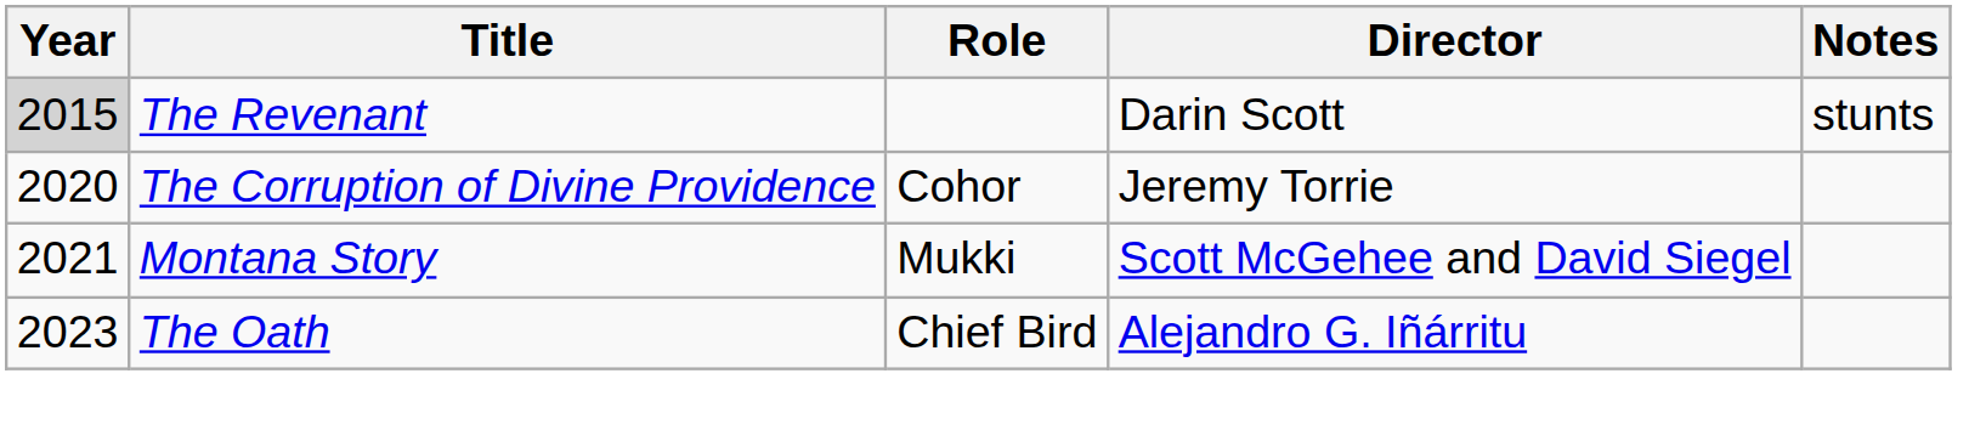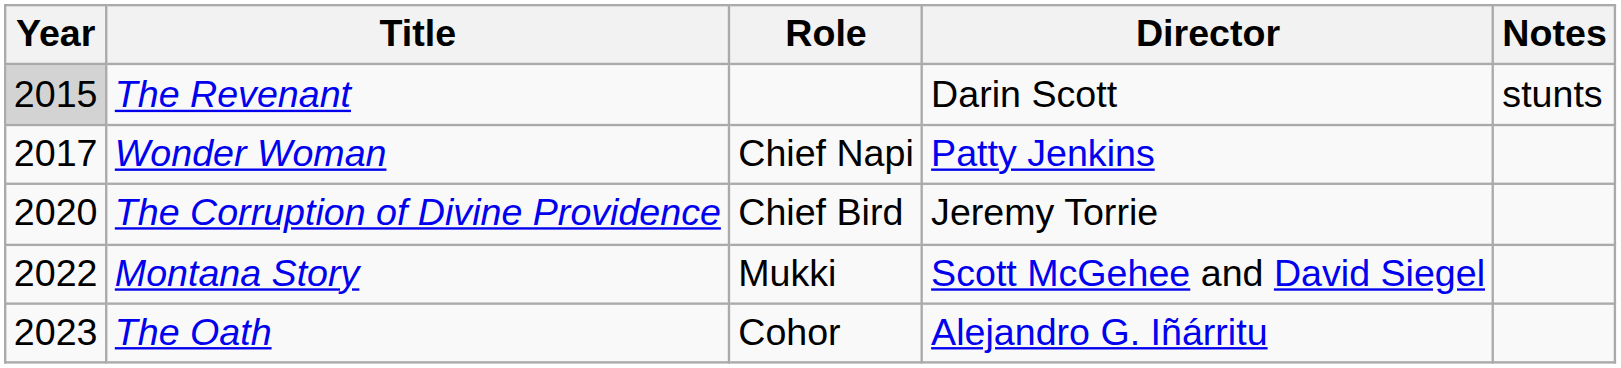 <table class="wikitable sortable">
 <tr>
 <th>Year</th>
 <th>Title</th>
 <th>Role</th>
 <th>Director</th>
 <th class="unsortable">Notes</th>
 </tr>
 <tr>
 <td style="background: lightgrey;">2015</td>
 <td data-sort-value="Revenant, The"><em><a href='#'>The Revenant</a></em></td>
 <td></td>
 <td>Darin Scott</td>
 <td>stunts</td>
 </tr>
 <tr>
+<td>2017</td>
+<td><em><a href='#'>Wonder Woman</a></em></td>
+<td>Chief Napi</td>
+<td><a href='#'>Patty Jenkins</a></td>
+<td></td>
+</tr>
+<tr>
 <td>2020</td>
 <td data-sort-value="Corruption of Divine Providence, The"><em><a href='#'>The Corruption of Divine Providence</a></em></td>
-<td>Cohor</td>
+<td>Chief Bird</td>
 <td>Jeremy Torrie</td>
 <td></td>
 </tr>
 <tr>
-<td>2021</td>
+<td>2022</td>
 <td><em><a href='#'>Montana Story</a></em></td>
 <td>Mukki</td>
 <td><a href='#'>Scott McGehee</a> and <a href='#'>David Siegel</a></td>
 <td></td>
 </tr>
 <tr>
 <td>2023</td>
 <td data-sort-value="Oath, The"><em><a href='#'>The Oath</a></em></td>
-<td>Chief Bird</td>
+<td>Cohor</td>
 <td><a href='#'>Alejandro G. Iñárritu</a></td>
 <td></td>
 </tr>
 </table>
